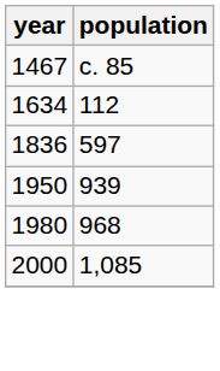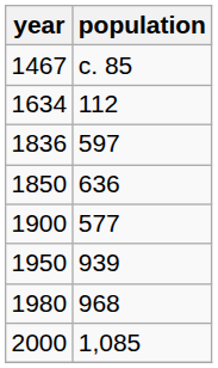 <table class="wikitable">
 <tr>
 <th>year</th>
 <th>population</th>
 </tr>
 <tr>
 <td>1467</td>
 <td>c. 85</td>
 </tr>
 <tr>
 <td>1634</td>
 <td>112</td>
 </tr>
 <tr>
 <td>1836</td>
 <td>597</td>
 </tr>
 <tr>
+<td>1850</td>
+<td>636</td>
+</tr>
+<tr>
+<td>1900</td>
+<td>577</td>
+</tr>
+<tr>
 <td>1950</td>
 <td>939</td>
 </tr>
 <tr>
 <td>1980</td>
 <td>968</td>
 </tr>
 <tr>
 <td>2000</td>
 <td>1,085</td>
 </tr>
 <tr>
 </tr>
 </table>
